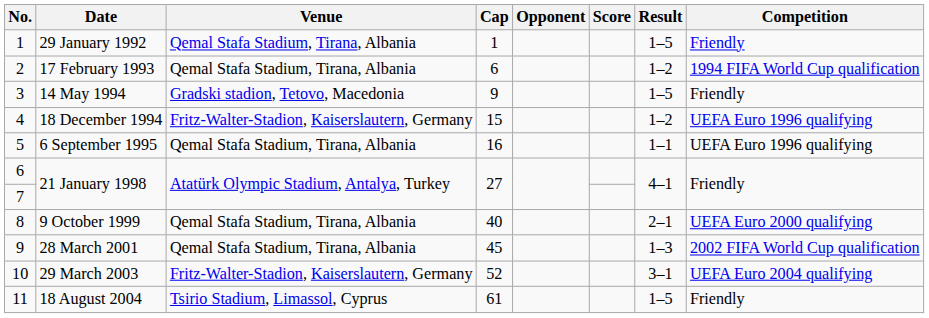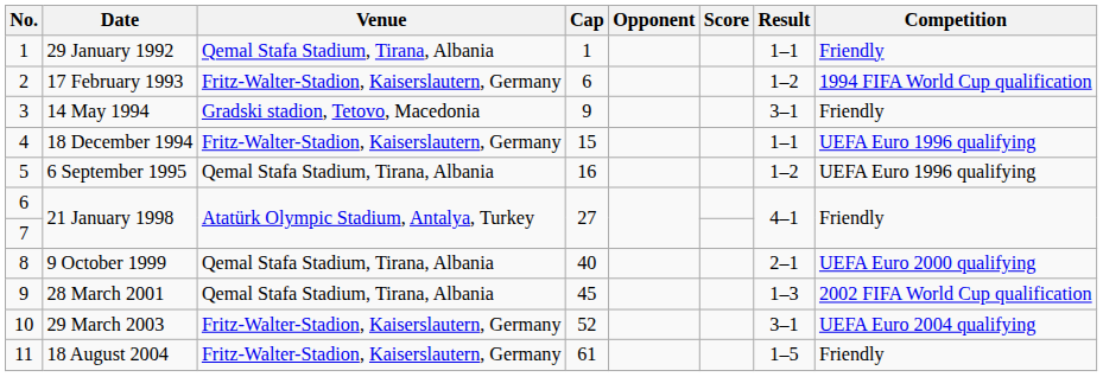 <table class="wikitable sortable">
 <tr>
 <th scope="col">No.</th>
 <th scope="col" data-sort-type="date">Date</th>
 <th scope="col">Venue</th>
 <th scope="col">Cap</th>
 <th scope="col">Opponent</th>
 <th scope="col">Score</th>
 <th scope="col">Result</th>
 <th scope="col">Competition</th>
 </tr>
 <tr>
 <td align="center">1</td>
 <td>29 January 1992</td>
 <td><a href='#'>Qemal Stafa Stadium</a>, <a href='#'>Tirana</a>, Albania</td>
 <td align="center">1</td>
 <td></td>
 <td align="center"></td>
-<td align="center">1–5</td>
+<td align="center">1–1</td>
 <td><a href='#'>Friendly</a></td>
 </tr>
 <tr>
 <td align="center">2</td>
 <td>17 February 1993</td>
-<td>Qemal Stafa Stadium, Tirana, Albania</td>
+<td><a href='#'>Fritz-Walter-Stadion</a>, <a href='#'>Kaiserslautern</a>, Germany</td>
 <td align="center">6</td>
 <td></td>
 <td align="center"></td>
 <td align="center">1–2</td>
 <td><a href='#'>1994 FIFA World Cup qualification</a></td>
 </tr>
 <tr>
 <td align="center">3</td>
 <td>14 May 1994</td>
 <td><a href='#'>Gradski stadion</a>, <a href='#'>Tetovo</a>, Macedonia</td>
 <td align="center">9</td>
 <td></td>
 <td align="center"></td>
-<td align="center">1–5</td>
+<td align="center">3–1</td>
 <td>Friendly</td>
 </tr>
 <tr>
 <td align="center">4</td>
 <td>18 December 1994</td>
 <td><a href='#'>Fritz-Walter-Stadion</a>, <a href='#'>Kaiserslautern</a>, Germany</td>
 <td align="center">15</td>
 <td></td>
 <td align="center"></td>
-<td align="center">1–2</td>
+<td align="center">1–1</td>
 <td><a href='#'>UEFA Euro 1996 qualifying</a></td>
 </tr>
 <tr>
 <td align="center">5</td>
 <td>6 September 1995</td>
 <td>Qemal Stafa Stadium, Tirana, Albania</td>
 <td align="center">16</td>
 <td></td>
 <td align="center"></td>
-<td align="center">1–1</td>
+<td align="center">1–2</td>
 <td>UEFA Euro 1996 qualifying</td>
 </tr>
 <tr>
 <td align="center">6</td>
 <td rowspan="2">21 January 1998</td>
 <td rowspan="2"><a href='#'>Atatürk Olympic Stadium</a>, <a href='#'>Antalya</a>, Turkey</td>
 <td rowspan="2" style="text-align:center">27</td>
 <td rowspan="2"></td>
 <td align="center"></td>
 <td rowspan="2" style="text-align:center">4–1</td>
 <td rowspan="2">Friendly</td>
 </tr>
 <tr>
 <td align="center">7</td>
 </tr>
 <tr>
 <td align="center">8</td>
 <td>9 October 1999</td>
 <td>Qemal Stafa Stadium, Tirana, Albania</td>
 <td align="center">40</td>
 <td></td>
 <td align="center"></td>
 <td align="center">2–1</td>
 <td><a href='#'>UEFA Euro 2000 qualifying</a></td>
 </tr>
 <tr>
 <td align="center">9</td>
 <td>28 March 2001</td>
 <td>Qemal Stafa Stadium, Tirana, Albania</td>
 <td align="center">45</td>
 <td></td>
 <td align="center"></td>
 <td align="center">1–3</td>
 <td><a href='#'>2002 FIFA World Cup qualification</a></td>
 </tr>
 <tr>
 <td align="center">10</td>
 <td>29 March 2003</td>
 <td><a href='#'>Fritz-Walter-Stadion</a>, <a href='#'>Kaiserslautern</a>, Germany</td>
 <td align="center">52</td>
 <td></td>
 <td align="center"></td>
 <td align="center">3–1</td>
 <td><a href='#'>UEFA Euro 2004 qualifying</a></td>
 </tr>
 <tr>
 <td align="center">11</td>
 <td>18 August 2004</td>
-<td><a href='#'>Tsirio Stadium</a>, <a href='#'>Limassol</a>, Cyprus</td>
+<td><a href='#'>Fritz-Walter-Stadion</a>, <a href='#'>Kaiserslautern</a>, Germany</td>
 <td align="center">61</td>
 <td></td>
 <td align="center"></td>
 <td align="center">1–5</td>
 <td>Friendly</td>
 </tr>
 </table>
